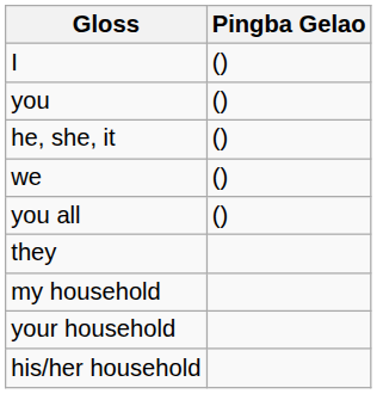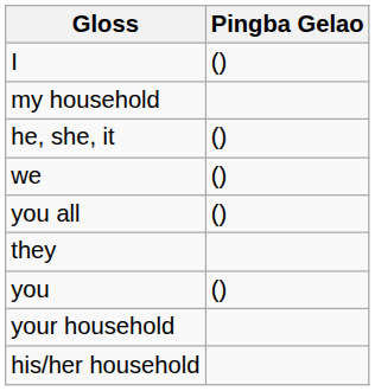 <table class="wikitable">
 <tr>
 <th>Gloss</th>
 <th>Pingba Gelao</th>
 </tr>
 <tr>
 <td>I</td>
 <td>() </td>
 </tr>
 <tr>
-<td>you</td>
-<td>() </td>
+<td>my household</td>
+<td></td>
 </tr>
 <tr>
 <td>he, she, it</td>
 <td>() </td>
 </tr>
 <tr>
 <td>we</td>
 <td>() </td>
 </tr>
 <tr>
 <td>you all</td>
 <td>() </td>
 </tr>
 <tr>
 <td>they</td>
 <td></td>
 </tr>
 <tr>
-<td>my household</td>
-<td></td>
+<td>you</td>
+<td>() </td>
 </tr>
 <tr>
 <td>your household</td>
 <td></td>
 </tr>
 <tr>
 <td>his/her household</td>
 <td></td>
 </tr>
 </table>
